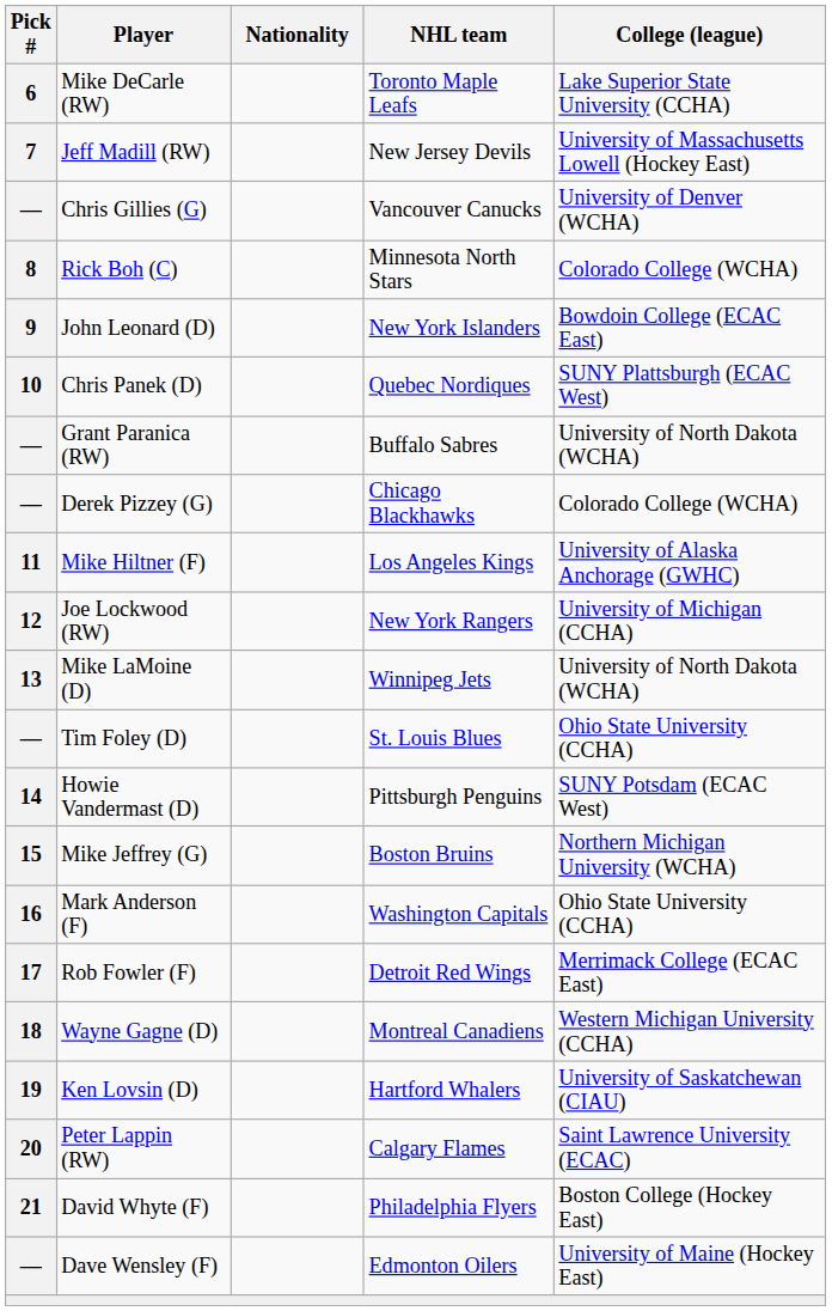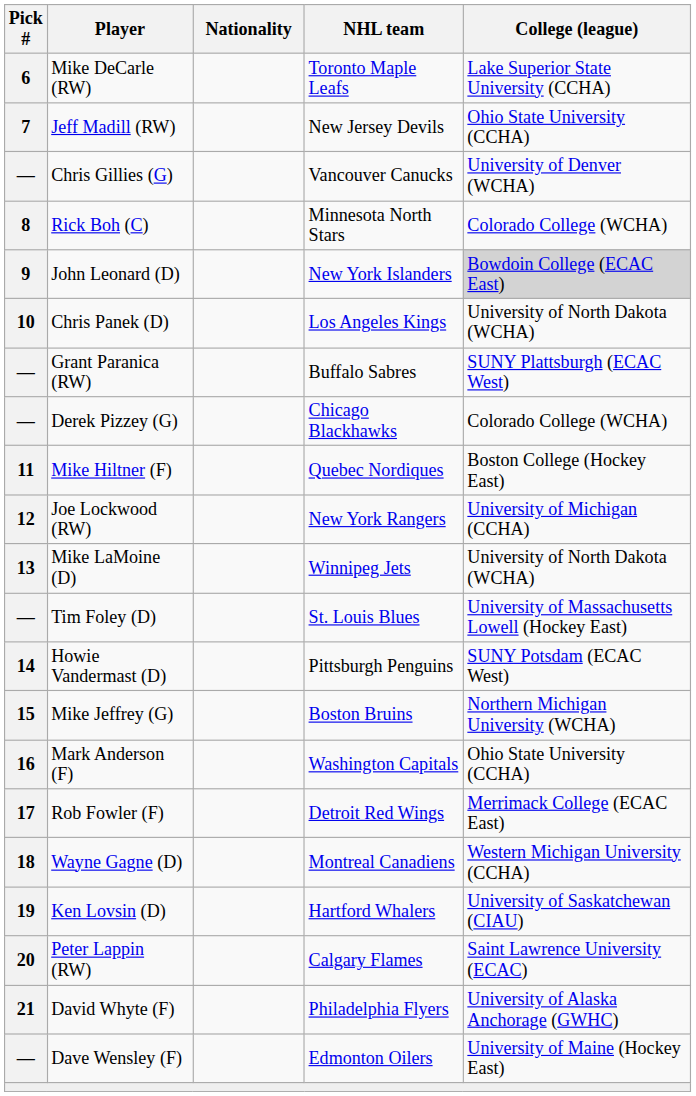 <table class="wikitable">
 <tr>
 <th bgcolor="#DDDDFF" width="2.75%">Pick #</th>
 <th bgcolor="#DDDDFF" width="22.0%">Player</th>
 <th bgcolor="#DDDDFF" width="16.5%">Nationality</th>
 <th bgcolor="#DDDDFF" width="24.0%">NHL team</th>
 <th bgcolor="#DDDDFF" width="100.0%">College (league)</th>
 </tr>
 <tr>
 <th>6</th>
 <td>Mike DeCarle (RW)</td>
 <td></td>
 <td><a href='#'>Toronto Maple Leafs</a></td>
 <td><a href='#'>Lake Superior State University</a> (CCHA)</td>
 </tr>
 <tr>
 <th>7</th>
 <td><a href='#'>Jeff Madill</a> (RW)</td>
 <td></td>
 <td>New Jersey Devils</td>
-<td><a href='#'>University of Massachusetts Lowell</a> (Hockey East)</td>
+<td><a href='#'>Ohio State University</a> (CCHA)</td>
 </tr>
 <tr>
 <th>—</th>
 <td>Chris Gillies (<a href='#'>G</a>)</td>
 <td></td>
 <td>Vancouver Canucks</td>
 <td><a href='#'>University of Denver</a> (WCHA)</td>
 </tr>
 <tr>
 <th>8</th>
 <td><a href='#'>Rick Boh</a> (<a href='#'>C</a>)</td>
 <td></td>
 <td>Minnesota North Stars</td>
 <td><a href='#'>Colorado College</a> (WCHA)</td>
 </tr>
 <tr>
 <th>9</th>
 <td>John Leonard (D)</td>
 <td></td>
 <td><a href='#'>New York Islanders</a></td>
-<td><a href='#'>Bowdoin College</a> (<a href='#'>ECAC East</a>)</td>
+<td style="background: lightgrey;"><a href='#'>Bowdoin College</a> (<a href='#'>ECAC East</a>)</td>
 </tr>
 <tr>
 <th>10</th>
 <td>Chris Panek (D)</td>
 <td></td>
-<td><a href='#'>Quebec Nordiques</a></td>
-<td><a href='#'>SUNY Plattsburgh</a> (<a href='#'>ECAC West</a>)</td>
+<td><a href='#'>Los Angeles Kings</a></td>
+<td>University of North Dakota (WCHA)</td>
 </tr>
 <tr>
 <th>—</th>
 <td>Grant Paranica (RW)</td>
 <td></td>
 <td>Buffalo Sabres</td>
-<td>University of North Dakota (WCHA)</td>
+<td><a href='#'>SUNY Plattsburgh</a> (<a href='#'>ECAC West</a>)</td>
 </tr>
 <tr>
 <th>—</th>
 <td>Derek Pizzey (G)</td>
 <td></td>
 <td><a href='#'>Chicago Blackhawks</a></td>
 <td>Colorado College (WCHA)</td>
 </tr>
 <tr>
 <th>11</th>
 <td><a href='#'>Mike Hiltner</a> (F)</td>
 <td></td>
-<td><a href='#'>Los Angeles Kings</a></td>
-<td><a href='#'>University of Alaska Anchorage</a> (<a href='#'>GWHC</a>)</td>
+<td><a href='#'>Quebec Nordiques</a></td>
+<td>Boston College (Hockey East)</td>
 </tr>
 <tr>
 <th>12</th>
 <td>Joe Lockwood (RW)</td>
 <td></td>
 <td><a href='#'>New York Rangers</a></td>
 <td><a href='#'>University of Michigan</a> (CCHA)</td>
 </tr>
 <tr>
 <th>13</th>
 <td>Mike LaMoine (D)</td>
 <td></td>
 <td><a href='#'>Winnipeg Jets</a></td>
 <td>University of North Dakota (WCHA)</td>
 </tr>
 <tr>
 <th>—</th>
 <td>Tim Foley (D)</td>
 <td></td>
 <td><a href='#'>St. Louis Blues</a></td>
-<td><a href='#'>Ohio State University</a> (CCHA)</td>
+<td><a href='#'>University of Massachusetts Lowell</a> (Hockey East)</td>
 </tr>
 <tr>
 <th>14</th>
 <td>Howie Vandermast (D)</td>
 <td></td>
 <td>Pittsburgh Penguins</td>
 <td><a href='#'>SUNY Potsdam</a> (ECAC West)</td>
 </tr>
 <tr>
 <th>15</th>
 <td>Mike Jeffrey (G)</td>
 <td></td>
 <td><a href='#'>Boston Bruins</a></td>
 <td><a href='#'>Northern Michigan University</a> (WCHA)</td>
 </tr>
 <tr>
 <th>16</th>
 <td>Mark Anderson (F)</td>
 <td></td>
 <td><a href='#'>Washington Capitals</a></td>
 <td>Ohio State University (CCHA)</td>
 </tr>
 <tr>
 <th>17</th>
 <td>Rob Fowler (F)</td>
 <td></td>
 <td><a href='#'>Detroit Red Wings</a></td>
 <td><a href='#'>Merrimack College</a> (ECAC East)</td>
 </tr>
 <tr>
 <th>18</th>
 <td><a href='#'>Wayne Gagne</a> (D)</td>
 <td></td>
 <td><a href='#'>Montreal Canadiens</a></td>
 <td><a href='#'>Western Michigan University</a> (CCHA)</td>
 </tr>
 <tr>
 <th>19</th>
 <td><a href='#'>Ken Lovsin</a> (D)</td>
 <td></td>
 <td><a href='#'>Hartford Whalers</a></td>
 <td><a href='#'>University of Saskatchewan</a> (<a href='#'>CIAU</a>)</td>
 </tr>
 <tr>
 <th>20</th>
 <td><a href='#'>Peter Lappin</a> (RW)</td>
 <td></td>
 <td><a href='#'>Calgary Flames</a></td>
 <td><a href='#'>Saint Lawrence University</a> (<a href='#'>ECAC</a>)</td>
 </tr>
 <tr>
 <th>21</th>
 <td>David Whyte (F)</td>
 <td></td>
 <td><a href='#'>Philadelphia Flyers</a></td>
-<td>Boston College (Hockey East)</td>
+<td><a href='#'>University of Alaska Anchorage</a> (<a href='#'>GWHC</a>)</td>
 </tr>
 <tr>
 <th>—</th>
 <td>Dave Wensley (F)</td>
 <td></td>
 <td><a href='#'>Edmonton Oilers</a></td>
 <td><a href='#'>University of Maine</a> (Hockey East)</td>
 </tr>
 <tr>
 <td align=center colspan="5" bgcolor="#efefef"></td>
 </tr>
 </table>
